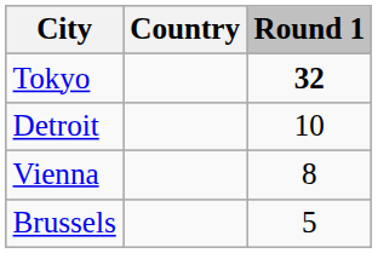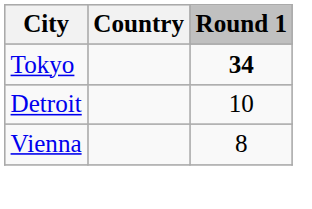 <table class="wikitable">
 <tr>
 <th>City</th>
 <th>Country</th>
 <td style="background:silver;"><strong>Round 1</strong></td>
 </tr>
 <tr>
 <td><a href='#'>Tokyo</a></td>
 <td></td>
-<td style="text-align:center;"><strong>32</strong></td>
+<td style="text-align:center;"><strong>34</strong></td>
 </tr>
 <tr>
 <td><a href='#'>Detroit</a></td>
 <td></td>
 <td style="text-align:center;">10</td>
 </tr>
 <tr>
 <td><a href='#'>Vienna</a></td>
 <td></td>
 <td style="text-align:center;">8</td>
 </tr>
-<tr>
-<td><a href='#'>Brussels</a></td>
-<td></td>
-<td style="text-align:center;">5</td>
-</tr>
 </table>
